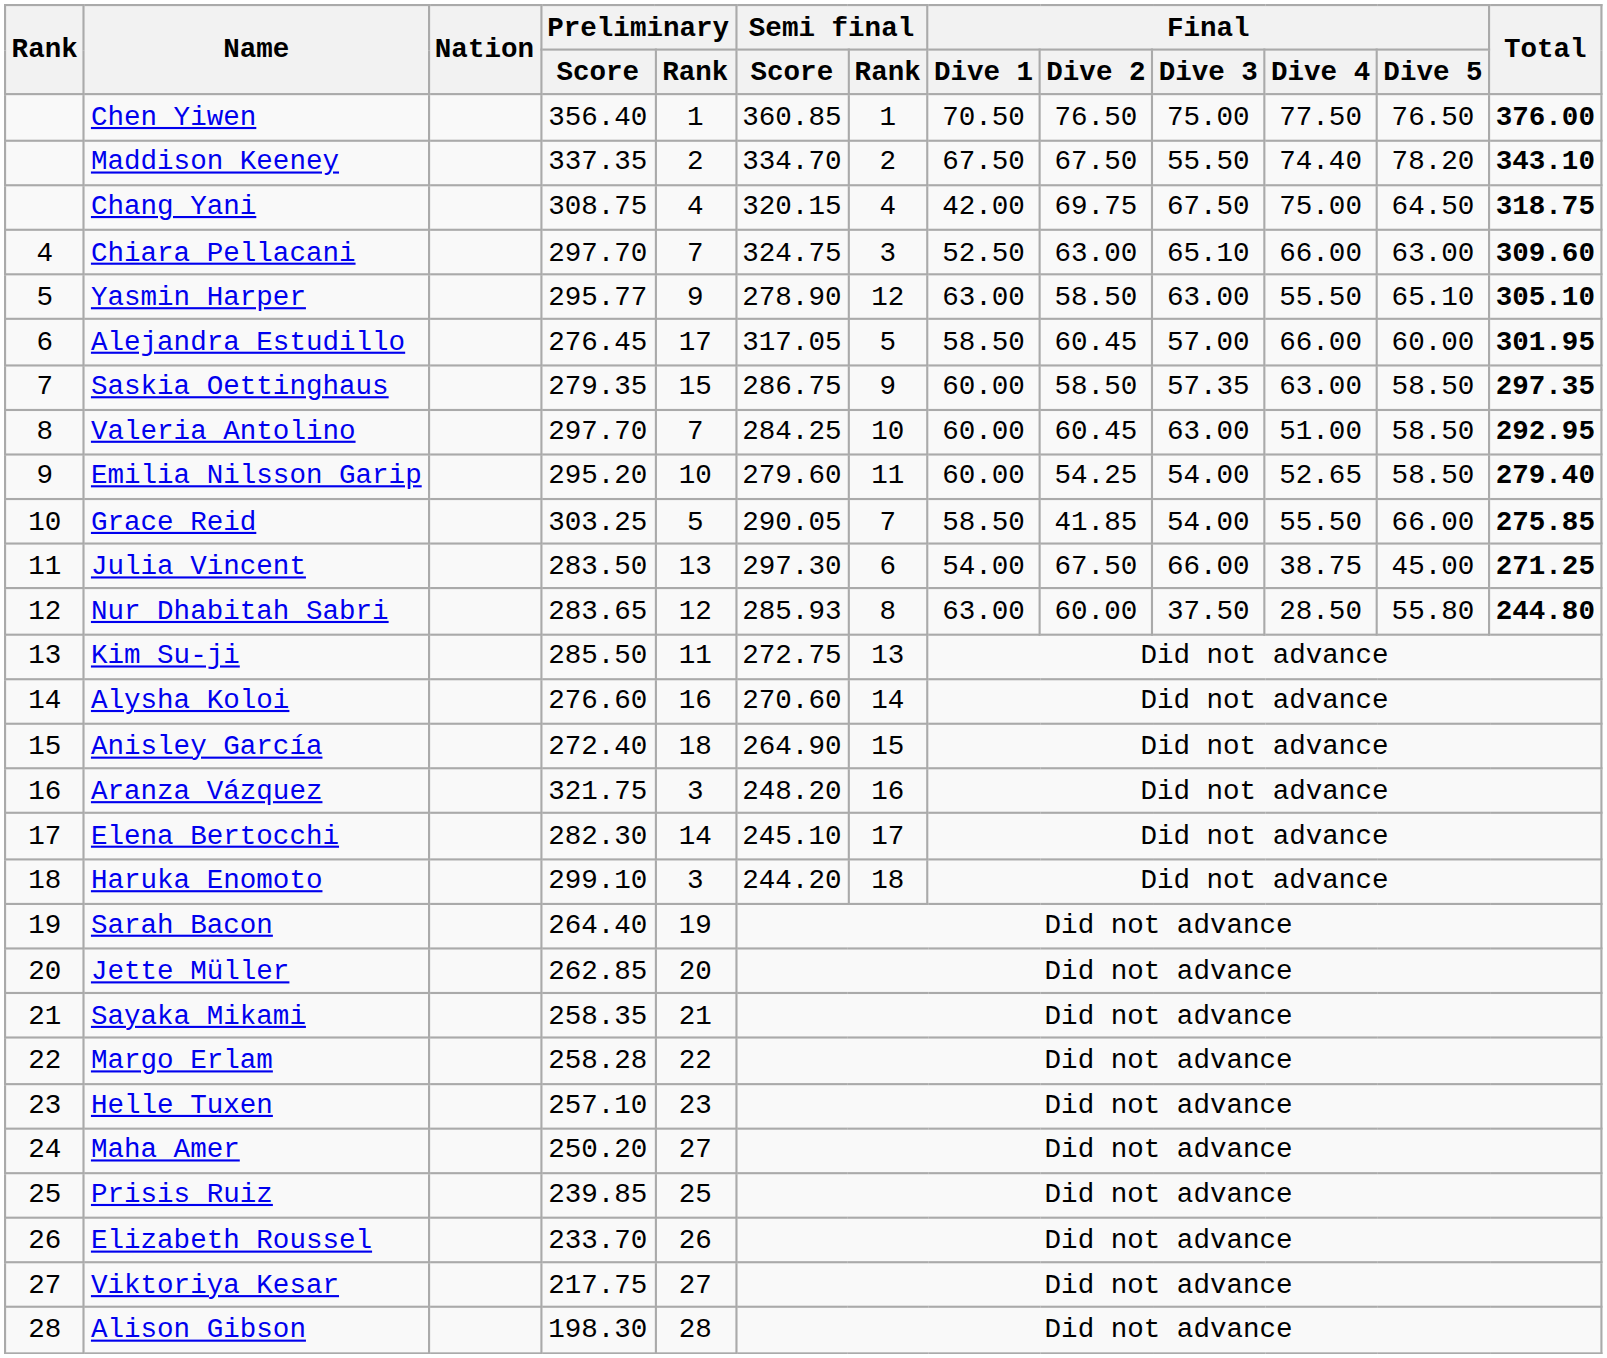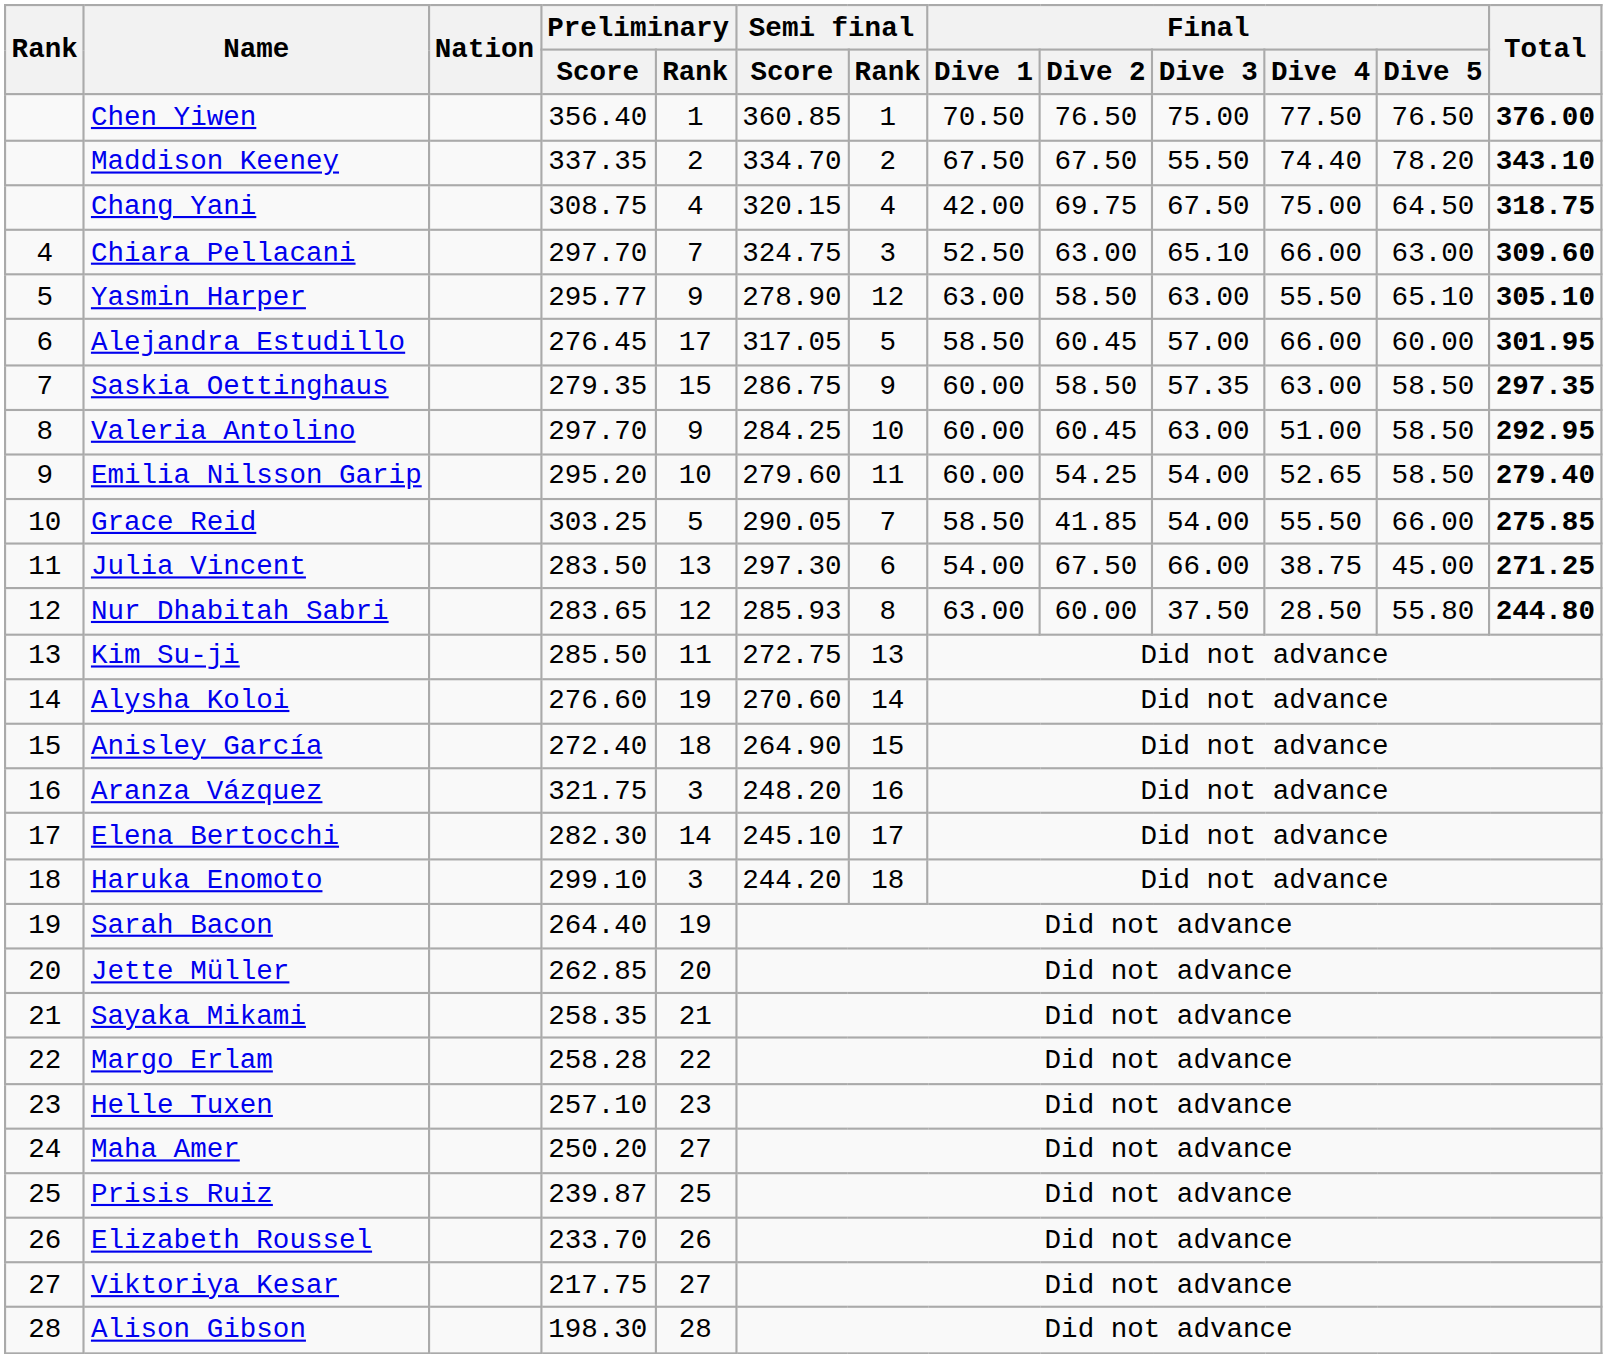 <table class="wikitable sortable" style="text-align:center">
 <tr>
 <th rowspan="2">Rank</th>
 <th rowspan="2">Name</th>
 <th rowspan="2">Nation</th>
 <th colspan="2">Preliminary</th>
 <th colspan="2">Semi final</th>
 <th colspan="5">Final</th>
 <th rowspan="2">Total</th>
 </tr>
 <tr>
 <th>Score</th>
 <th>Rank</th>
 <th>Score</th>
 <th>Rank</th>
 <th>Dive 1</th>
 <th>Dive 2</th>
 <th>Dive 3</th>
 <th>Dive 4</th>
 <th>Dive 5</th>
 </tr>
 <tr>
 <td></td>
 <td align="left"><a href='#'>Chen Yiwen</a></td>
 <td align=left></td>
 <td>356.40</td>
 <td>1</td>
 <td>360.85</td>
 <td>1</td>
 <td>70.50</td>
 <td>76.50</td>
 <td>75.00</td>
 <td>77.50</td>
 <td>76.50</td>
 <td><strong>376.00</strong></td>
 </tr>
 <tr>
 <td></td>
 <td align="left"><a href='#'>Maddison Keeney</a></td>
 <td align="left"></td>
 <td>337.35</td>
 <td>2</td>
 <td>334.70</td>
 <td>2</td>
 <td>67.50</td>
 <td>67.50</td>
 <td>55.50</td>
 <td>74.40</td>
 <td>78.20</td>
 <td><strong>343.10</strong></td>
 </tr>
 <tr>
 <td></td>
 <td align="left"><a href='#'>Chang Yani</a></td>
 <td align="left"></td>
 <td>308.75</td>
 <td>4</td>
 <td>320.15</td>
 <td>4</td>
 <td>42.00</td>
 <td>69.75</td>
 <td>67.50</td>
 <td>75.00</td>
 <td>64.50</td>
 <td><strong>318.75</strong></td>
 </tr>
 <tr>
 <td>4</td>
 <td align="left"><a href='#'>Chiara Pellacani</a></td>
 <td align="left"></td>
 <td>297.70</td>
 <td>7</td>
 <td>324.75</td>
 <td>3</td>
 <td>52.50</td>
 <td>63.00</td>
 <td>65.10</td>
 <td>66.00</td>
 <td>63.00</td>
 <td><strong>309.60</strong></td>
 </tr>
 <tr>
 <td>5</td>
 <td align="left"><a href='#'>Yasmin Harper</a></td>
 <td align="left"></td>
 <td>295.77</td>
 <td>9</td>
 <td>278.90</td>
 <td>12</td>
 <td>63.00</td>
 <td>58.50</td>
 <td>63.00</td>
 <td>55.50</td>
 <td>65.10</td>
 <td><strong>305.10</strong></td>
 </tr>
 <tr>
 <td>6</td>
 <td align="left"><a href='#'>Alejandra Estudillo</a></td>
 <td align="left"></td>
 <td>276.45</td>
 <td>17</td>
 <td>317.05</td>
 <td>5</td>
 <td>58.50</td>
 <td>60.45</td>
 <td>57.00</td>
 <td>66.00</td>
 <td>60.00</td>
 <td><strong>301.95</strong></td>
 </tr>
 <tr>
 <td>7</td>
 <td align="left"><a href='#'>Saskia Oettinghaus</a></td>
 <td align="left"></td>
 <td>279.35</td>
 <td>15</td>
 <td>286.75</td>
 <td>9</td>
 <td>60.00</td>
 <td>58.50</td>
 <td>57.35</td>
 <td>63.00</td>
 <td>58.50</td>
 <td><strong>297.35</strong></td>
 </tr>
 <tr>
 <td>8</td>
 <td align="left"><a href='#'>Valeria Antolino</a></td>
 <td align="left"></td>
 <td>297.70</td>
-<td>7</td>
+<td>9</td>
 <td>284.25</td>
 <td>10</td>
 <td>60.00</td>
 <td>60.45</td>
 <td>63.00</td>
 <td>51.00</td>
 <td>58.50</td>
 <td><strong>292.95</strong></td>
 </tr>
 <tr>
 <td>9</td>
 <td align="left"><a href='#'>Emilia Nilsson Garip</a></td>
 <td align="left"></td>
 <td>295.20</td>
 <td>10</td>
 <td>279.60</td>
 <td>11</td>
 <td>60.00</td>
 <td>54.25</td>
 <td>54.00</td>
 <td>52.65</td>
 <td>58.50</td>
 <td><strong>279.40</strong></td>
 </tr>
 <tr>
 <td>10</td>
 <td align="left"><a href='#'>Grace Reid</a></td>
 <td align="left"></td>
 <td>303.25</td>
 <td>5</td>
 <td>290.05</td>
 <td>7</td>
 <td>58.50</td>
 <td>41.85</td>
 <td>54.00</td>
 <td>55.50</td>
 <td>66.00</td>
 <td><strong>275.85</strong></td>
 </tr>
 <tr>
 <td>11</td>
 <td align="left"><a href='#'>Julia Vincent</a></td>
 <td align="left"></td>
 <td>283.50</td>
 <td>13</td>
 <td>297.30</td>
 <td>6</td>
 <td>54.00</td>
 <td>67.50</td>
 <td>66.00</td>
 <td>38.75</td>
 <td>45.00</td>
 <td><strong>271.25</strong></td>
 </tr>
 <tr>
 <td>12</td>
 <td align="left"><a href='#'>Nur Dhabitah Sabri</a></td>
 <td align="left"></td>
 <td>283.65</td>
 <td>12</td>
 <td>285.93</td>
 <td>8</td>
 <td>63.00</td>
 <td>60.00</td>
 <td>37.50</td>
 <td>28.50</td>
 <td>55.80</td>
 <td><strong>244.80</strong></td>
 </tr>
 <tr>
 <td>13</td>
 <td align="left"><a href='#'>Kim Su-ji</a></td>
 <td align="left"></td>
 <td>285.50</td>
 <td>11</td>
 <td>272.75</td>
 <td>13</td>
 <td colspan="6">Did not advance</td>
 </tr>
 <tr>
 <td>14</td>
 <td align="left"><a href='#'>Alysha Koloi</a></td>
 <td align="left"></td>
 <td>276.60</td>
-<td>16</td>
+<td>19</td>
 <td>270.60</td>
 <td>14</td>
 <td colspan="6">Did not advance</td>
 </tr>
 <tr>
 <td>15</td>
 <td align="left"><a href='#'>Anisley García</a></td>
 <td align="left"></td>
 <td>272.40</td>
 <td>18</td>
 <td>264.90</td>
 <td>15</td>
 <td colspan="6">Did not advance</td>
 </tr>
 <tr>
 <td>16</td>
 <td align="left"><a href='#'>Aranza Vázquez</a></td>
 <td align="left"></td>
 <td>321.75</td>
 <td>3</td>
 <td>248.20</td>
 <td>16</td>
 <td colspan="6">Did not advance</td>
 </tr>
 <tr>
 <td>17</td>
 <td align="left"><a href='#'>Elena Bertocchi</a></td>
 <td align="left"></td>
 <td>282.30</td>
 <td>14</td>
 <td>245.10</td>
 <td>17</td>
 <td colspan="6">Did not advance</td>
 </tr>
 <tr>
 <td>18</td>
 <td align="left"><a href='#'>Haruka Enomoto</a></td>
 <td align="left"></td>
 <td>299.10</td>
 <td>3</td>
 <td>244.20</td>
 <td>18</td>
 <td colspan="6">Did not advance</td>
 </tr>
 <tr>
 <td>19</td>
 <td align="left"><a href='#'>Sarah Bacon</a></td>
 <td align="left"></td>
 <td>264.40</td>
 <td>19</td>
 <td colspan="8">Did not advance</td>
 </tr>
 <tr>
 <td>20</td>
 <td align="left"><a href='#'>Jette Müller</a></td>
 <td align="left"></td>
 <td>262.85</td>
 <td>20</td>
 <td colspan="8">Did not advance</td>
 </tr>
 <tr>
 <td>21</td>
 <td align="left"><a href='#'>Sayaka Mikami</a></td>
 <td align="left"></td>
 <td>258.35</td>
 <td>21</td>
 <td colspan="8">Did not advance</td>
 </tr>
 <tr>
 <td>22</td>
 <td align="left"><a href='#'>Margo Erlam</a></td>
 <td align="left"></td>
 <td>258.28</td>
 <td>22</td>
 <td colspan="8">Did not advance</td>
 </tr>
 <tr>
 <td>23</td>
 <td align="left"><a href='#'>Helle Tuxen</a></td>
 <td align="left"></td>
 <td>257.10</td>
 <td>23</td>
 <td colspan="8">Did not advance</td>
 </tr>
 <tr>
 <td>24</td>
 <td align="left"><a href='#'>Maha Amer</a></td>
 <td align="left"></td>
 <td>250.20</td>
 <td>27</td>
 <td colspan="8">Did not advance</td>
 </tr>
 <tr>
 <td>25</td>
 <td align="left"><a href='#'>Prisis Ruiz</a></td>
 <td align="left"></td>
-<td>239.85</td>
+<td>239.87</td>
 <td>25</td>
 <td colspan="8">Did not advance</td>
 </tr>
 <tr>
 <td>26</td>
 <td align="left"><a href='#'>Elizabeth Roussel</a></td>
 <td align=left></td>
 <td>233.70</td>
 <td>26</td>
 <td colspan="8">Did not advance</td>
 </tr>
 <tr>
 <td>27</td>
 <td align="left"><a href='#'>Viktoriya Kesar</a></td>
 <td align="left"></td>
 <td>217.75</td>
 <td>27</td>
 <td colspan="8">Did not advance</td>
 </tr>
 <tr>
 <td>28</td>
 <td align="left"><a href='#'>Alison Gibson</a></td>
 <td align="left"></td>
 <td>198.30</td>
 <td>28</td>
 <td colspan="8">Did not advance</td>
 </tr>
 </table>
